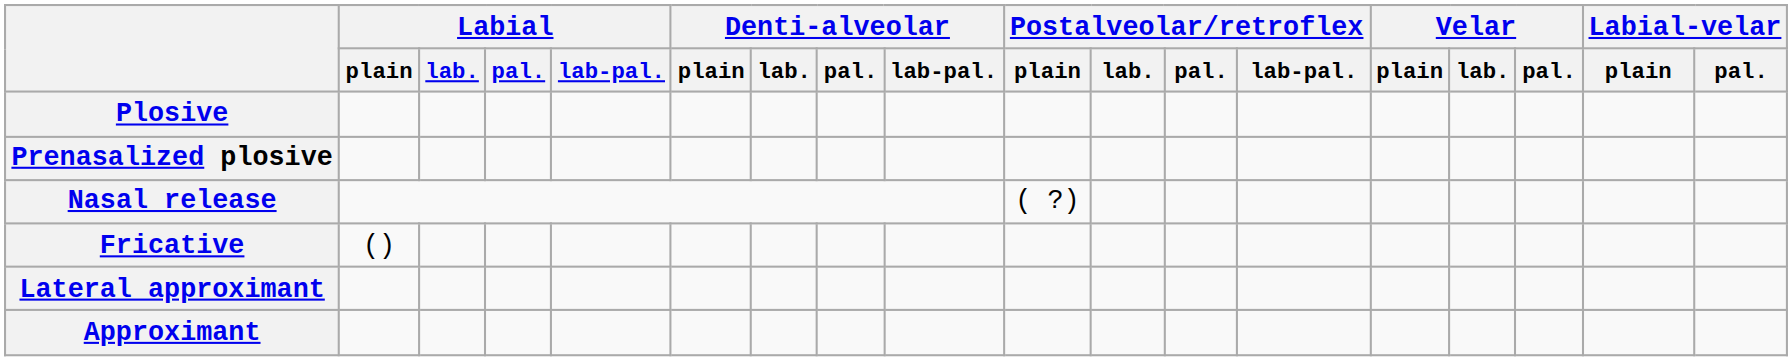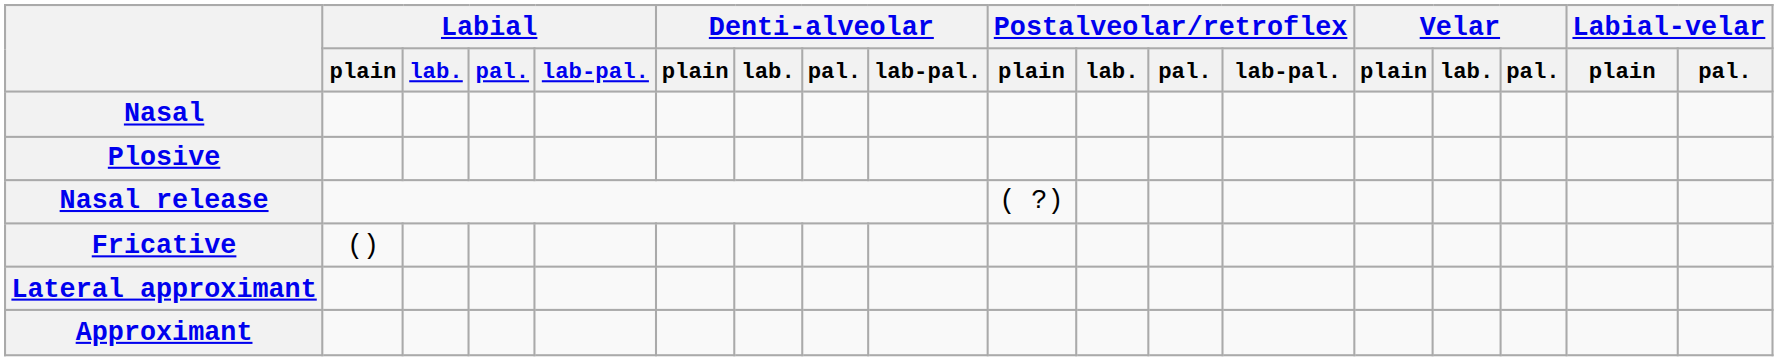 <table class=wikitable style=text-align:center>
 <tr>
 <th rowspan=2></th>
 <th colspan=4><a href='#'>Labial</a></th>
 <th colspan=4><a href='#'>Denti-alveolar</a></th>
 <th colspan=4><a href='#'>Postalveolar/retroflex</a></th>
 <th colspan="3"><a href='#'>Velar</a></th>
 <th colspan=2><a href='#'>Labial-velar</a></th>
 </tr>
 <tr>
 <th><small>plain</small></th>
 <th><a href='#'><small>lab.</small></a></th>
 <th><a href='#'><small>pal.</small></a></th>
 <th><a href='#'><small>lab-pal.</small></a></th>
 <th><small>plain</small></th>
 <th><small>lab.</small></th>
 <th><small>pal.</small></th>
 <th><small>lab-pal.</small></th>
 <th><small>plain</small></th>
 <th><small>lab.</small></th>
 <th><small>pal.</small></th>
 <th><small>lab-pal.</small></th>
 <th><small>plain</small></th>
 <th><small>lab.</small></th>
 <th><small>pal.</small></th>
 <th><small>plain</small></th>
 <th><small>pal.</small></th>
 </tr>
 <tr>
-<th><a href='#'>Plosive</a></th>
+<th><a href='#'>Nasal</a></th>
 <td></td>
 <td></td>
 <td></td>
 <td></td>
 <td></td>
 <td></td>
-<td><br></td>
+<td></td>
 <td></td>
 <td></td>
 <td></td>
 <td></td>
 <td></td>
 <td></td>
 <td></td>
 <td></td>
 <td></td>
 <td></td>
 </tr>
 <tr>
-<th><a href='#'>Prenasalized</a> plosive</th>
+<th><a href='#'>Plosive</a></th>
 <td></td>
 <td></td>
 <td></td>
 <td></td>
 <td></td>
 <td></td>
 <td><br></td>
 <td></td>
 <td></td>
 <td></td>
 <td></td>
 <td></td>
 <td></td>
 <td></td>
 <td></td>
 <td></td>
 <td></td>
 </tr>
 <tr>
 <th><a href='#'>Nasal release</a></th>
 <td colspan=8></td>
 <td>( ?)</td>
 <td></td>
 <td></td>
 <td></td>
 <td></td>
 <td></td>
 <td></td>
 <td></td>
 <td></td>
 </tr>
 <tr>
 <th><a href='#'>Fricative</a></th>
 <td>()</td>
 <td></td>
 <td></td>
 <td></td>
 <td></td>
 <td></td>
 <td></td>
 <td></td>
 <td></td>
 <td></td>
 <td></td>
 <td></td>
 <td></td>
 <td></td>
 <td></td>
 <td></td>
 <td></td>
 </tr>
 <tr>
 <th><a href='#'>Lateral approximant</a></th>
 <td></td>
 <td></td>
 <td></td>
 <td></td>
 <td></td>
 <td></td>
 <td></td>
 <td></td>
 <td></td>
 <td></td>
 <td></td>
 <td></td>
 <td></td>
 <td></td>
 <td></td>
 <td></td>
 <td></td>
 </tr>
 <tr>
 <th><a href='#'>Approximant</a></th>
 <td></td>
 <td></td>
 <td></td>
 <td></td>
 <td></td>
 <td><br></td>
 <td></td>
 <td></td>
 <td></td>
 <td></td>
 <td></td>
 <td></td>
 <td></td>
 <td></td>
 <td></td>
 <td></td>
 <td></td>
 </tr>
 </table>
